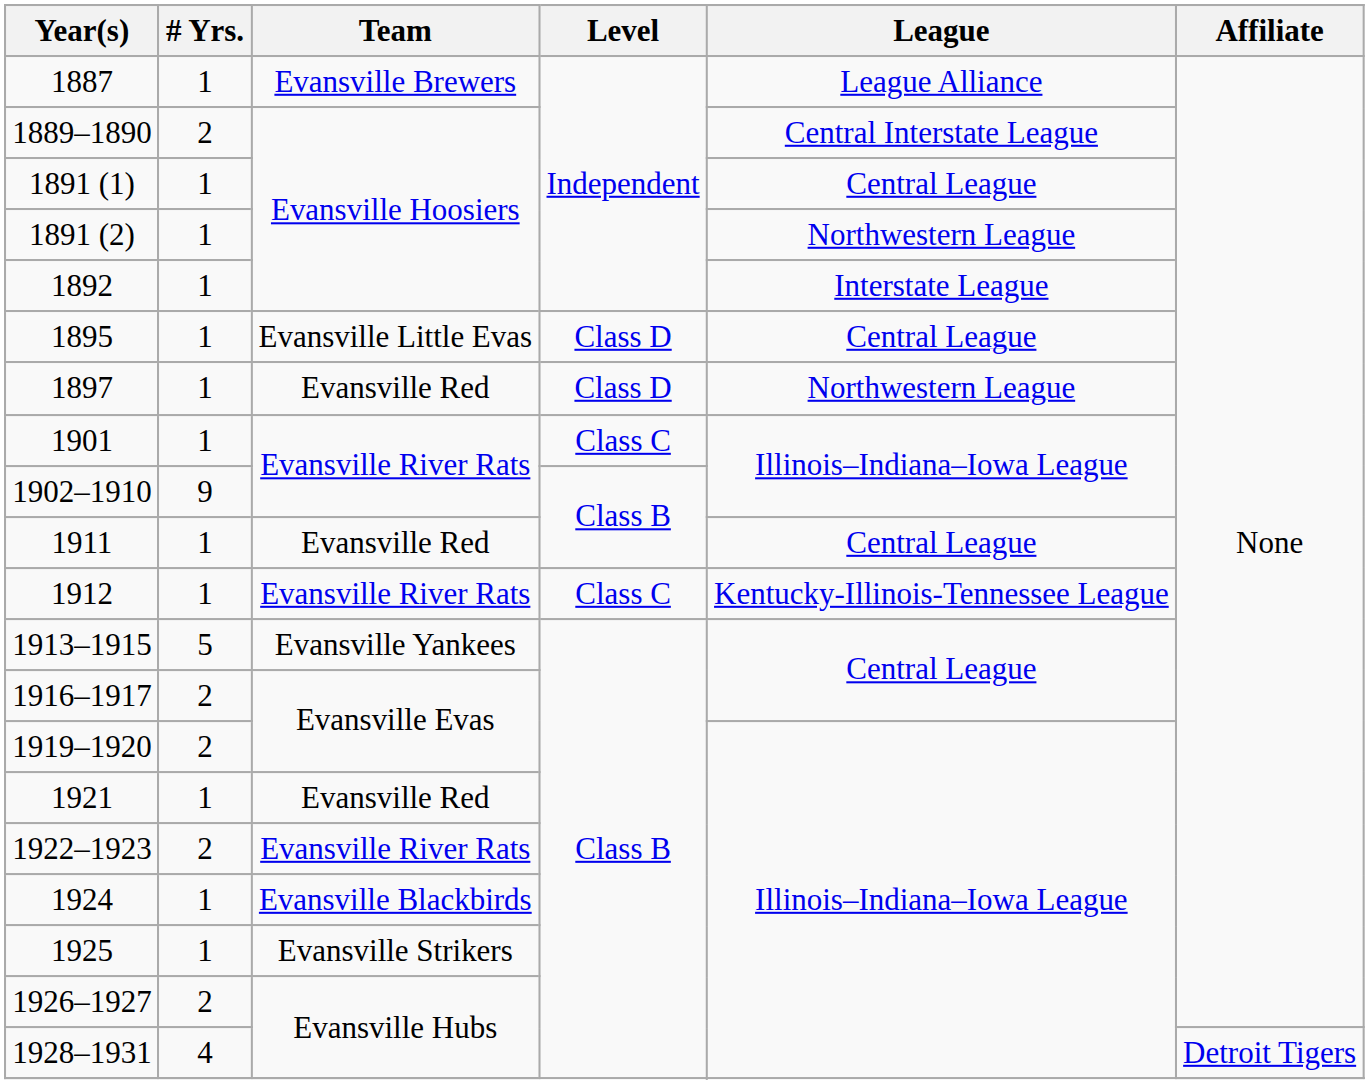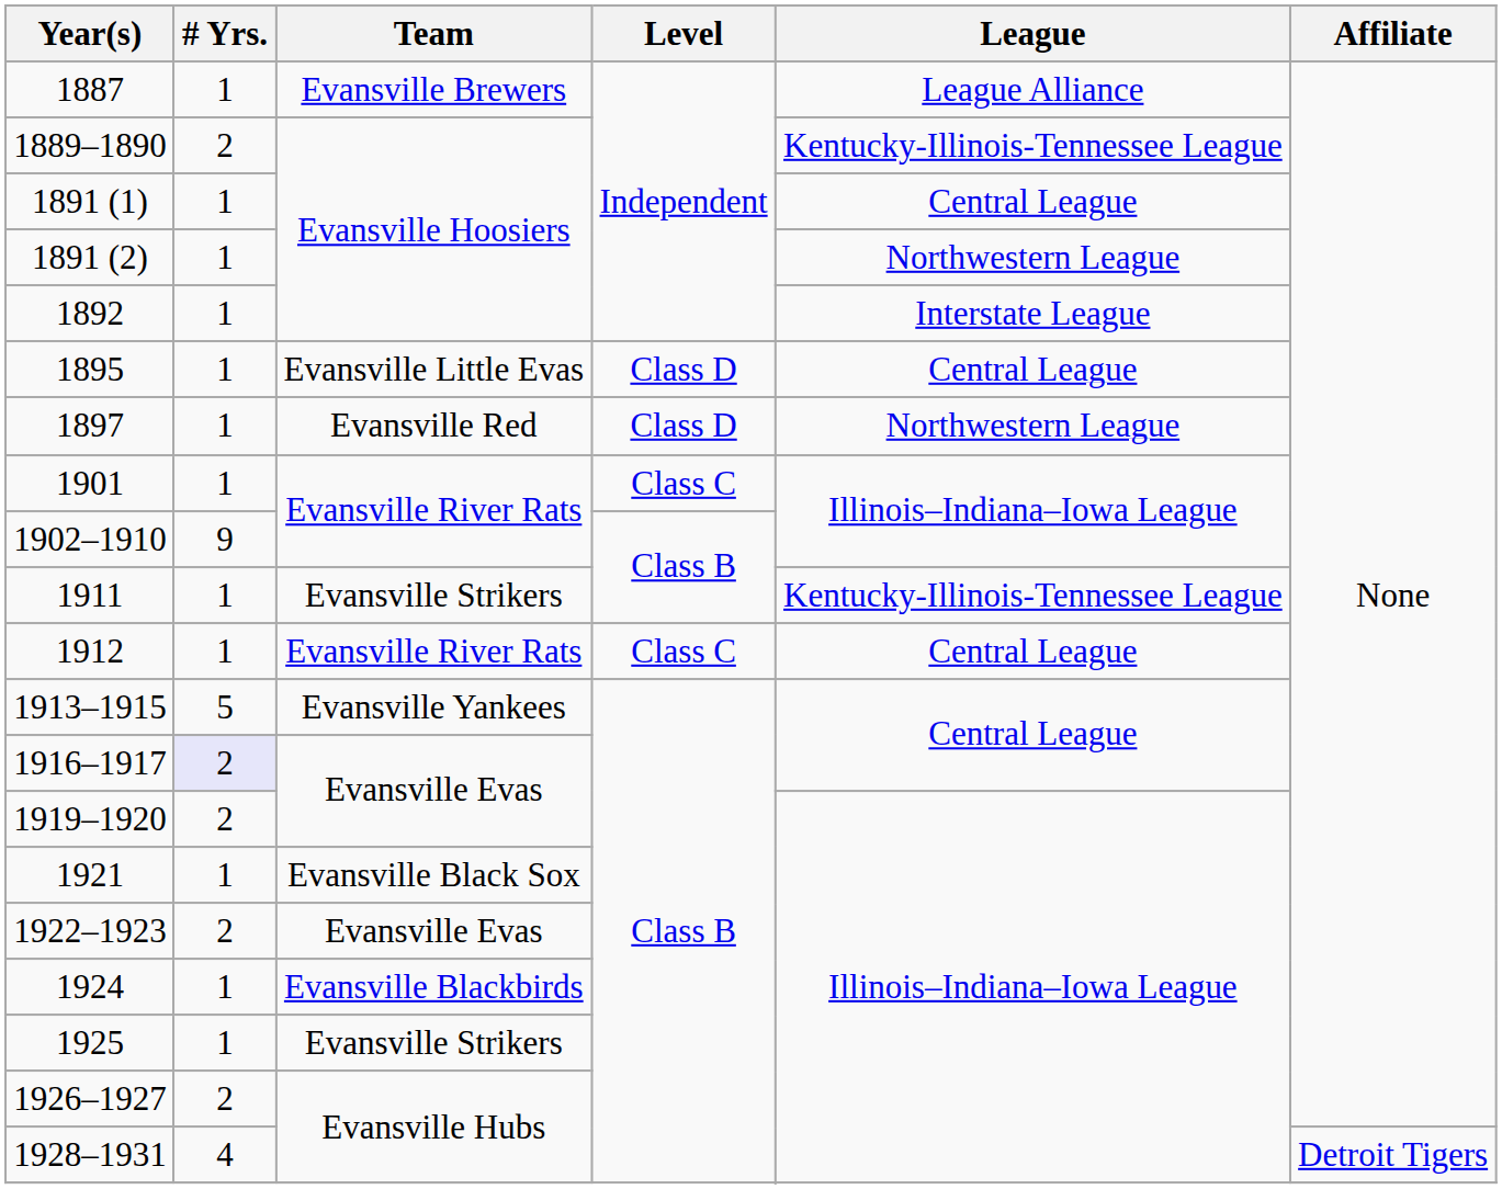 <table class="wikitable" style="text-align:center; font-size: 95%;">
 <tr>
 <th>Year(s)</th>
 <th># Yrs.</th>
 <th>Team</th>
 <th>Level</th>
 <th>League</th>
 <th>Affiliate</th>
 </tr>
 <tr>
 <td>1887</td>
 <td>1</td>
 <td><a href='#'>Evansville Brewers</a></td>
 <td rowspan=5><a href='#'>Independent</a></td>
 <td><a href='#'>League Alliance</a></td>
 <td rowspan=19>None</td>
 </tr>
 <tr>
 <td>1889–1890</td>
 <td>2</td>
 <td rowspan=4><a href='#'>Evansville Hoosiers</a></td>
-<td><a href='#'>Central Interstate League</a></td>
+<td><a href='#'>Kentucky-Illinois-Tennessee League</a></td>
 </tr>
 <tr>
 <td>1891 (1)</td>
 <td>1</td>
 <td><a href='#'>Central League</a></td>
 </tr>
 <tr>
 <td>1891 (2)</td>
 <td>1</td>
 <td><a href='#'>Northwestern League</a></td>
 </tr>
 <tr>
 <td>1892</td>
 <td>1</td>
 <td><a href='#'>Interstate League</a></td>
 </tr>
 <tr>
 <td>1895</td>
 <td>1</td>
 <td>Evansville Little Evas</td>
 <td><a href='#'>Class D</a></td>
 <td><a href='#'>Central League</a></td>
 </tr>
 <tr>
 <td>1897</td>
 <td>1</td>
 <td>Evansville Red</td>
 <td><a href='#'>Class D</a></td>
 <td><a href='#'>Northwestern League</a></td>
 </tr>
 <tr>
 <td>1901</td>
 <td>1</td>
 <td rowspan=2><a href='#'>Evansville River Rats</a></td>
 <td><a href='#'>Class C</a></td>
 <td rowspan=2><a href='#'>Illinois–Indiana–Iowa League</a></td>
 </tr>
 <tr>
 <td>1902–1910</td>
 <td>9</td>
 <td rowspan=2><a href='#'>Class B</a></td>
 </tr>
 <tr>
 <td>1911</td>
 <td>1</td>
-<td>Evansville Red</td>
-<td><a href='#'>Central League</a></td>
+<td>Evansville Strikers</td>
+<td><a href='#'>Kentucky-Illinois-Tennessee League</a></td>
 </tr>
 <tr>
 <td>1912</td>
 <td>1</td>
 <td><a href='#'>Evansville River Rats</a></td>
 <td><a href='#'>Class C</a></td>
-<td><a href='#'>Kentucky-Illinois-Tennessee League</a></td>
+<td><a href='#'>Central League</a></td>
 </tr>
 <tr>
 <td>1913–1915</td>
 <td>5</td>
 <td>Evansville Yankees</td>
 <td rowspan=12><a href='#'>Class B</a></td>
 <td rowspan=2><a href='#'>Central League</a></td>
 </tr>
 <tr>
 <td>1916–1917</td>
-<td>2</td>
+<td style="background: lavender;">2</td>
 <td rowspan=2>Evansville Evas</td>
 </tr>
 <tr>
 <td>1919–1920</td>
 <td>2</td>
 <td rowspan=10><a href='#'>Illinois–Indiana–Iowa League</a></td>
 </tr>
 <tr>
 <td>1921</td>
 <td>1</td>
-<td>Evansville Red</td>
+<td>Evansville Black Sox</td>
 </tr>
 <tr>
 <td>1922–1923</td>
 <td>2</td>
-<td><a href='#'>Evansville River Rats</a></td>
+<td>Evansville Evas</td>
 </tr>
 <tr>
 <td>1924</td>
 <td>1</td>
 <td><a href='#'>Evansville Blackbirds</a></td>
 </tr>
 <tr>
 <td>1925</td>
 <td>1</td>
 <td>Evansville Strikers</td>
 </tr>
 <tr>
 <td>1926–1927</td>
 <td>2</td>
 <td rowspan=2>Evansville Hubs</td>
 </tr>
 <tr>
 <td>1928–1931</td>
 <td>4</td>
 <td><a href='#'>Detroit Tigers</a></td>
 </tr>
 <tr>
 </tr>
 </table>
